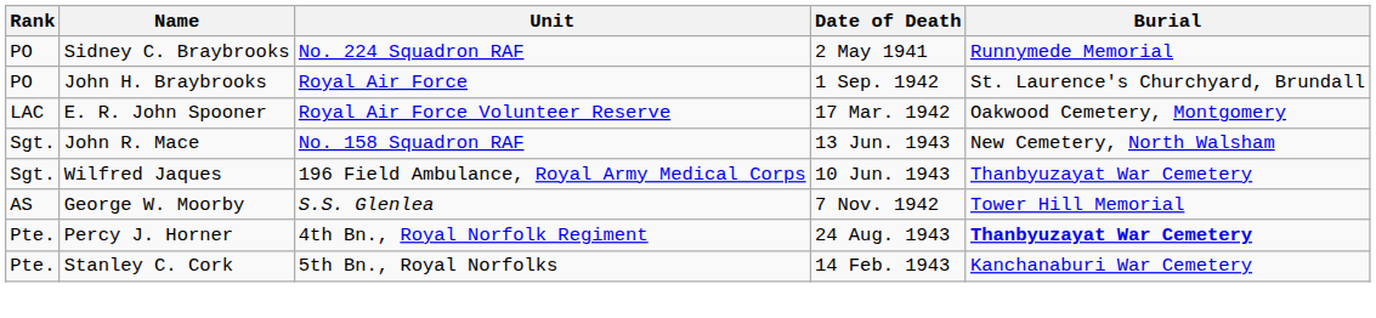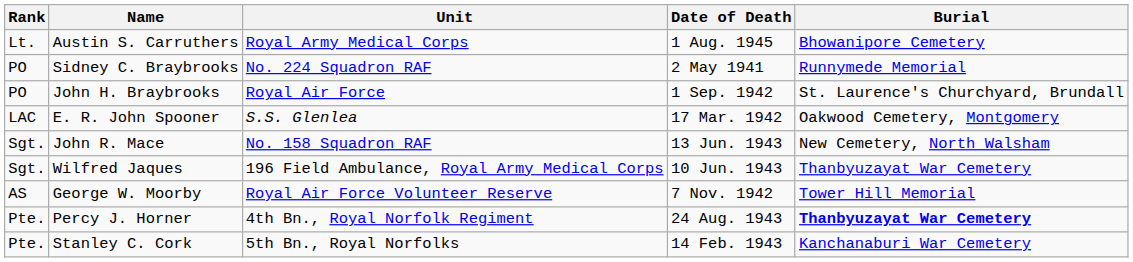 <table class="wikitable">
 <tr>
 <th>Rank</th>
 <th>Name</th>
 <th>Unit</th>
 <th>Date of Death</th>
 <th>Burial</th>
+</tr>
+<tr>
+<td>Lt.</td>
+<td>Austin S. Carruthers</td>
+<td><a href='#'>Royal Army Medical Corps</a></td>
+<td>1 Aug. 1945</td>
+<td><a href='#'>Bhowanipore Cemetery</a></td>
 </tr>
 <tr>
 <td>PO</td>
 <td>Sidney C. Braybrooks</td>
 <td><a href='#'>No. 224 Squadron RAF</a></td>
 <td>2 May 1941</td>
 <td><a href='#'>Runnymede Memorial</a></td>
 </tr>
 <tr>
 <td>PO</td>
 <td>John H. Braybrooks</td>
 <td><a href='#'>Royal Air Force</a></td>
 <td>1 Sep. 1942</td>
 <td>St. Laurence's Churchyard, Brundall</td>
 </tr>
 <tr>
 <td>LAC</td>
 <td>E. R. John Spooner</td>
-<td><a href='#'>Royal Air Force Volunteer Reserve</a></td>
+<td><em>S.S. Glenlea</em></td>
 <td>17 Mar. 1942</td>
 <td>Oakwood Cemetery, <a href='#'>Montgomery</a></td>
 </tr>
 <tr>
 <td>Sgt.</td>
 <td>John R. Mace</td>
 <td><a href='#'>No. 158 Squadron RAF</a></td>
 <td>13 Jun. 1943</td>
 <td>New Cemetery, <a href='#'>North Walsham</a></td>
 </tr>
 <tr>
 <td>Sgt.</td>
 <td>Wilfred Jaques</td>
 <td>196 Field Ambulance, <a href='#'>Royal Army Medical Corps</a></td>
 <td>10 Jun. 1943</td>
 <td><a href='#'>Thanbyuzayat War Cemetery</a></td>
 </tr>
 <tr>
 <td>AS</td>
 <td>George W. Moorby</td>
-<td><em>S.S. Glenlea</em></td>
+<td><a href='#'>Royal Air Force Volunteer Reserve</a></td>
 <td>7 Nov. 1942</td>
 <td><a href='#'>Tower Hill Memorial</a></td>
 </tr>
 <tr>
 <td>Pte.</td>
 <td>Percy J. Horner</td>
 <td>4th Bn., <a href='#'>Royal Norfolk Regiment</a></td>
 <td>24 Aug. 1943</td>
 <td><strong><a href='#'>Thanbyuzayat War Cemetery</a></strong></td>
 </tr>
 <tr>
 <td>Pte.</td>
 <td>Stanley C. Cork</td>
 <td>5th Bn., Royal Norfolks</td>
 <td>14 Feb. 1943</td>
 <td><a href='#'>Kanchanaburi War Cemetery</a></td>
 </tr>
 </table>
